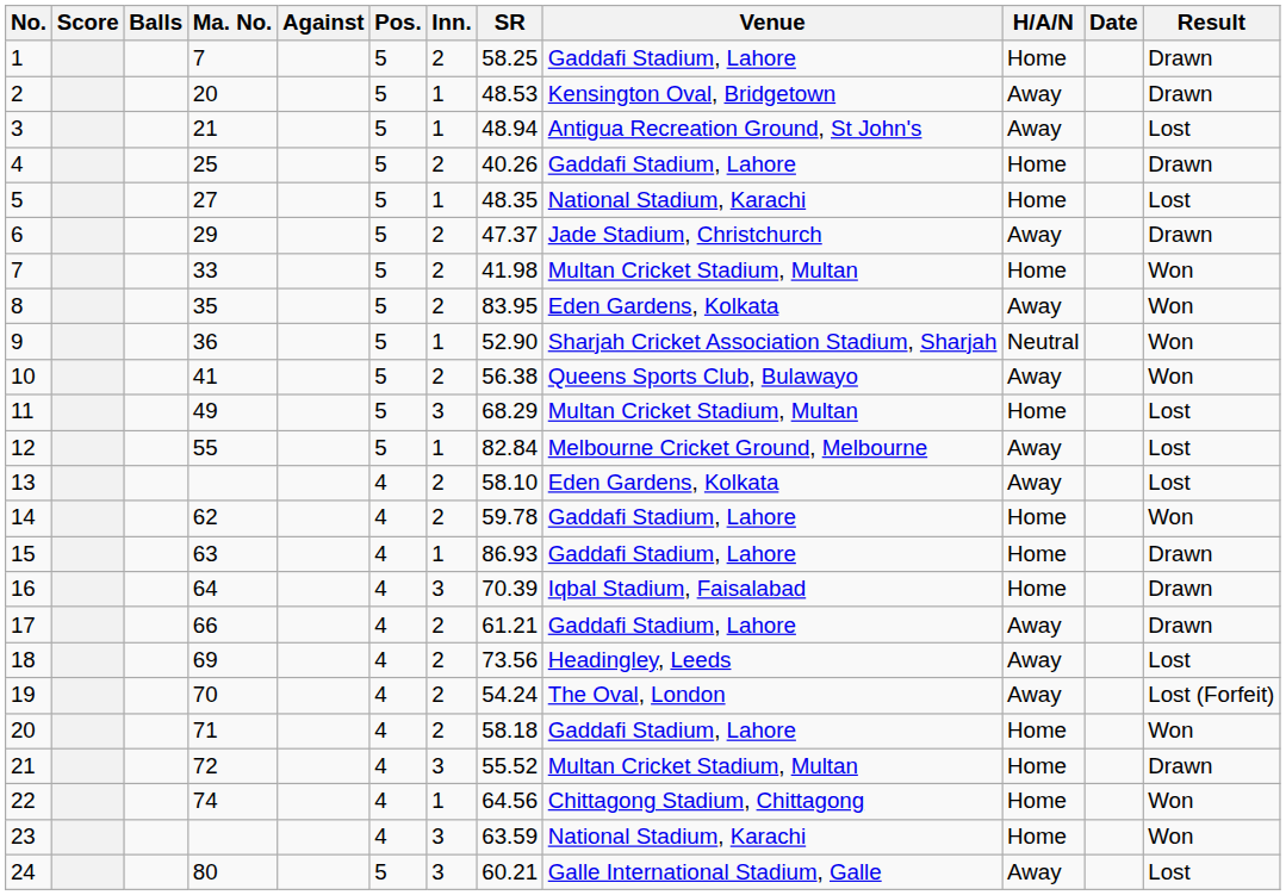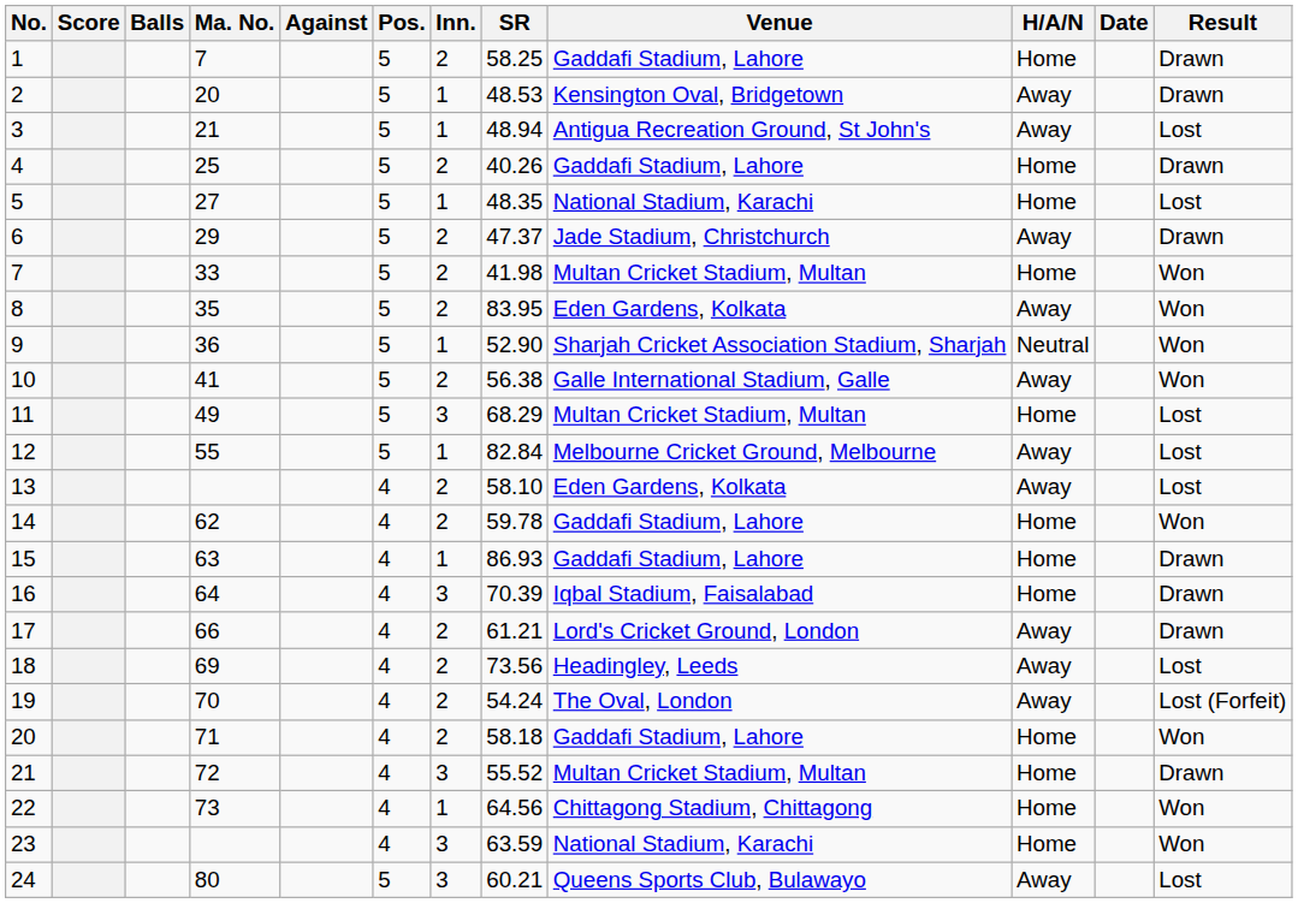 <table class="wikitable plainrowheaders sortable">
 <tr>
 <th>No.</th>
 <th>Score</th>
 <th>Balls</th>
 <th>Ma. No.</th>
 <th>Against</th>
 <th>Pos.</th>
 <th>Inn.</th>
 <th>SR</th>
 <th>Venue</th>
 <th>H/A/N</th>
 <th>Date</th>
 <th>Result</th>
 </tr>
 <tr>
 <td>1</td>
 <th scope="row"> </th>
 <td></td>
 <td>7</td>
 <td></td>
 <td>5</td>
 <td>2</td>
 <td>58.25</td>
 <td><a href='#'>Gaddafi Stadium</a>, <a href='#'>Lahore</a></td>
 <td>Home</td>
 <td></td>
 <td>Drawn</td>
 </tr>
 <tr>
 <td>2</td>
 <th scope="row"></th>
 <td></td>
 <td>20</td>
 <td></td>
 <td>5</td>
 <td>1</td>
 <td>48.53</td>
 <td><a href='#'>Kensington Oval</a>, <a href='#'>Bridgetown</a></td>
 <td>Away</td>
 <td></td>
 <td>Drawn</td>
 </tr>
 <tr>
 <td>3</td>
 <th scope="row"></th>
 <td></td>
 <td>21</td>
 <td></td>
 <td>5</td>
 <td>1</td>
 <td>48.94</td>
 <td><a href='#'>Antigua Recreation Ground</a>, <a href='#'>St John's</a></td>
 <td>Away</td>
 <td></td>
 <td>Lost</td>
 </tr>
 <tr>
 <td>4</td>
 <th scope="row"></th>
 <td></td>
 <td>25</td>
 <td></td>
 <td>5</td>
 <td>2</td>
 <td>40.26</td>
 <td><a href='#'>Gaddafi Stadium</a>, <a href='#'>Lahore</a></td>
 <td>Home</td>
 <td></td>
 <td>Drawn</td>
 </tr>
 <tr>
 <td>5</td>
 <th scope="row"></th>
 <td></td>
 <td>27</td>
 <td></td>
 <td>5</td>
 <td>1</td>
 <td>48.35</td>
 <td><a href='#'>National Stadium</a>, <a href='#'>Karachi</a></td>
 <td>Home</td>
 <td></td>
 <td>Lost</td>
 </tr>
 <tr>
 <td>6</td>
 <th scope="row"></th>
 <td></td>
 <td>29</td>
 <td></td>
 <td>5</td>
 <td>2</td>
 <td>47.37</td>
 <td><a href='#'>Jade Stadium</a>, <a href='#'>Christchurch</a></td>
 <td>Away</td>
 <td></td>
 <td>Drawn</td>
 </tr>
 <tr>
 <td>7</td>
 <th scope="row"></th>
 <td></td>
 <td>33</td>
 <td></td>
 <td>5</td>
 <td>2</td>
 <td>41.98</td>
 <td><a href='#'>Multan Cricket Stadium</a>, <a href='#'>Multan</a></td>
 <td>Home</td>
 <td></td>
 <td>Won</td>
 </tr>
 <tr>
 <td>8</td>
 <th scope="row"> </th>
 <td></td>
 <td>35</td>
 <td></td>
 <td>5</td>
 <td>2</td>
 <td>83.95</td>
 <td><a href='#'>Eden Gardens</a>, <a href='#'>Kolkata</a></td>
 <td>Away</td>
 <td></td>
 <td>Won</td>
 </tr>
 <tr>
 <td>9</td>
 <th scope="row"></th>
 <td></td>
 <td>36</td>
 <td></td>
 <td>5</td>
 <td>1</td>
 <td>52.90</td>
 <td><a href='#'>Sharjah Cricket Association Stadium</a>, <a href='#'>Sharjah</a></td>
 <td>Neutral</td>
 <td></td>
 <td>Won</td>
 </tr>
 <tr>
 <td>10</td>
 <th scope="row"> </th>
 <td></td>
 <td>41</td>
 <td></td>
 <td>5</td>
 <td>2</td>
 <td>56.38</td>
-<td><a href='#'>Queens Sports Club</a>, <a href='#'>Bulawayo</a></td>
+<td><a href='#'>Galle International Stadium</a>, <a href='#'>Galle</a></td>
 <td>Away</td>
 <td></td>
 <td>Won</td>
 </tr>
 <tr>
 <td>11</td>
 <th scope="row"></th>
 <td></td>
 <td>49</td>
 <td></td>
 <td>5</td>
 <td>3</td>
 <td>68.29</td>
 <td><a href='#'>Multan Cricket Stadium</a>, <a href='#'>Multan</a></td>
 <td>Home</td>
 <td></td>
 <td>Lost</td>
 </tr>
 <tr>
 <td>12</td>
 <th scope="row"></th>
 <td></td>
 <td>55</td>
 <td></td>
 <td>5</td>
 <td>1</td>
 <td>82.84</td>
 <td><a href='#'>Melbourne Cricket Ground</a>, <a href='#'>Melbourne</a></td>
 <td>Away</td>
 <td></td>
 <td>Lost</td>
 </tr>
 <tr>
 <td>13</td>
 <th scope="row"></th>
 <td></td>
 <td></td>
 <td></td>
 <td>4</td>
 <td>2</td>
 <td>58.10</td>
 <td><a href='#'>Eden Gardens</a>, <a href='#'>Kolkata</a></td>
 <td>Away</td>
 <td></td>
 <td>Lost</td>
 </tr>
 <tr>
 <td>14</td>
 <th scope="row"> </th>
 <td></td>
 <td>62</td>
 <td></td>
 <td>4</td>
 <td>2</td>
 <td>59.78</td>
 <td><a href='#'>Gaddafi Stadium</a>, <a href='#'>Lahore</a></td>
 <td>Home</td>
 <td></td>
 <td>Won</td>
 </tr>
 <tr>
 <td>15</td>
 <th scope="row"></th>
 <td></td>
 <td>63</td>
 <td></td>
 <td>4</td>
 <td>1</td>
 <td>86.93</td>
 <td><a href='#'>Gaddafi Stadium</a>, <a href='#'>Lahore</a></td>
 <td>Home</td>
 <td></td>
 <td>Drawn</td>
 </tr>
 <tr>
 <td>16</td>
 <th scope="row"></th>
 <td></td>
 <td>64</td>
 <td></td>
 <td>4</td>
 <td>3</td>
 <td>70.39</td>
 <td><a href='#'>Iqbal Stadium</a>, <a href='#'>Faisalabad</a></td>
 <td>Home</td>
 <td></td>
 <td>Drawn</td>
 </tr>
 <tr>
 <td>17</td>
 <th scope="row"> </th>
 <td></td>
 <td>66</td>
 <td></td>
 <td>4</td>
 <td>2</td>
 <td>61.21</td>
-<td><a href='#'>Gaddafi Stadium</a>, <a href='#'>Lahore</a></td>
+<td><a href='#'>Lord's Cricket Ground</a>, <a href='#'>London</a></td>
 <td>Away</td>
 <td></td>
 <td>Drawn</td>
 </tr>
 <tr>
 <td>18</td>
 <th scope="row"></th>
 <td></td>
 <td>69</td>
 <td></td>
 <td>4</td>
 <td>2</td>
 <td>73.56</td>
 <td><a href='#'>Headingley</a>, <a href='#'>Leeds</a></td>
 <td>Away</td>
 <td></td>
 <td>Lost</td>
 </tr>
 <tr>
 <td>19</td>
 <th scope="row"></th>
 <td></td>
 <td>70</td>
 <td></td>
 <td>4</td>
 <td>2</td>
 <td>54.24</td>
 <td><a href='#'>The Oval</a>, <a href='#'>London</a></td>
 <td>Away</td>
 <td></td>
 <td>Lost (Forfeit)</td>
 </tr>
 <tr>
 <td>20</td>
 <th scope="row"></th>
 <td></td>
 <td>71</td>
 <td></td>
 <td>4</td>
 <td>2</td>
 <td>58.18</td>
 <td><a href='#'>Gaddafi Stadium</a>, <a href='#'>Lahore</a></td>
 <td>Home</td>
 <td></td>
 <td>Won</td>
 </tr>
 <tr>
 <td>21</td>
 <th scope="row"> </th>
 <td></td>
 <td>72</td>
 <td></td>
 <td>4</td>
 <td>3</td>
 <td>55.52</td>
 <td><a href='#'>Multan Cricket Stadium</a>, <a href='#'>Multan</a></td>
 <td>Home</td>
 <td></td>
 <td>Drawn</td>
 </tr>
 <tr>
 <td>22</td>
 <th scope="row"> </th>
 <td></td>
-<td>74</td>
+<td>73</td>
 <td></td>
 <td>4</td>
 <td>1</td>
 <td>64.56</td>
 <td><a href='#'>Chittagong Stadium</a>, <a href='#'>Chittagong</a></td>
 <td>Home</td>
 <td></td>
 <td>Won</td>
 </tr>
 <tr>
 <td>23</td>
 <th scope="row"> </th>
 <td></td>
 <td></td>
 <td></td>
 <td>4</td>
 <td>3</td>
 <td>63.59</td>
 <td><a href='#'>National Stadium</a>, <a href='#'>Karachi</a></td>
 <td>Home</td>
 <td></td>
 <td>Won</td>
 </tr>
 <tr>
 <td>24</td>
 <th scope="row"></th>
 <td></td>
 <td>80</td>
 <td></td>
 <td>5</td>
 <td>3</td>
 <td>60.21</td>
-<td><a href='#'>Galle International Stadium</a>, <a href='#'>Galle</a></td>
+<td><a href='#'>Queens Sports Club</a>, <a href='#'>Bulawayo</a></td>
 <td>Away</td>
 <td></td>
 <td>Lost</td>
 </tr>
 </table>
